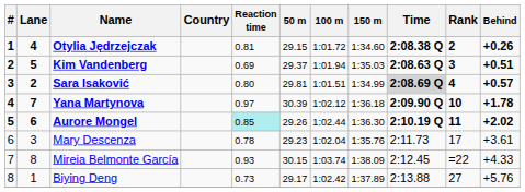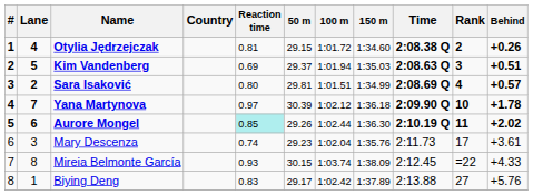 <table class="wikitable">
 <tr>
 <th>#</th>
 <th>Lane</th>
 <th>Name</th>
 <th>Country</th>
 <th><small>Reaction<br>time</small></th>
 <th><small>50 m</small></th>
 <th><small>100 m</small></th>
 <th><small>150 m</small></th>
 <th>Time</th>
 <th>Rank</th>
 <th><small>Behind</small></th>
 </tr>
 <tr>
 <td><strong>1</strong></td>
 <td align="center"><strong>4</strong></td>
 <td><strong><a href='#'>Otylia Jędrzejczak</a></strong></td>
 <td><strong></strong></td>
 <td><small>0.81</small></td>
 <td><small>29.15</small></td>
 <td><small>1:01.72</small></td>
 <td><small>1:34.60</small></td>
 <td><strong>2:08.38 Q</strong></td>
 <td><strong>2</strong></td>
 <td><strong>+0.26</strong></td>
 </tr>
 <tr>
 <td><strong>2</strong></td>
 <td align="center"><strong>5</strong></td>
 <td><strong><a href='#'>Kim Vandenberg</a></strong></td>
 <td><strong></strong></td>
 <td><small>0.69</small></td>
 <td><small>29.37</small></td>
 <td><small>1:01.94</small></td>
 <td><small>1:35.03</small></td>
 <td><strong>2:08.63 Q</strong></td>
 <td><strong>3</strong></td>
 <td><strong>+0.51</strong></td>
 </tr>
 <tr>
 <td><strong>3</strong></td>
 <td align="center"><strong>2</strong></td>
 <td><strong><a href='#'>Sara Isaković</a></strong></td>
 <td><strong></strong></td>
 <td><small>0.80</small></td>
 <td><small>29.81</small></td>
 <td><small>1:01.51</small></td>
 <td><small>1:34.99</small></td>
-<td style="background: lightgrey;"><strong>2:08.69 Q</strong></td>
+<td><strong>2:08.69 Q</strong></td>
 <td><strong>4</strong></td>
 <td><strong>+0.57</strong></td>
 </tr>
 <tr>
 <td><strong>4</strong></td>
 <td align="center"><strong>7</strong></td>
 <td><strong><a href='#'>Yana Martynova</a></strong></td>
 <td><strong></strong></td>
 <td><small>0.97</small></td>
 <td><small>30.39</small></td>
 <td><small>1:02.12</small></td>
 <td><small>1:36.18</small></td>
 <td><strong>2:09.90 Q</strong></td>
 <td><strong>10</strong></td>
 <td><strong>+1.78</strong></td>
 </tr>
 <tr>
 <td><strong>5</strong></td>
 <td align="center"><strong>6</strong></td>
 <td><strong><a href='#'>Aurore Mongel</a></strong></td>
 <td><strong></strong></td>
 <td style="background: paleturquoise;"><small>0.85</small></td>
 <td><small>29.26</small></td>
 <td><small>1:02.44</small></td>
 <td><small>1:36.30</small></td>
 <td><strong>2:10.19 Q</strong></td>
 <td><strong>11</strong></td>
 <td><strong>+2.02</strong></td>
 </tr>
 <tr>
 <td>6</td>
 <td align="center">3</td>
 <td><a href='#'>Mary Descenza</a></td>
 <td></td>
-<td><small>0.78</small></td>
+<td><small>0.74</small></td>
 <td><small>29.23</small></td>
 <td><small>1:02.04</small></td>
 <td><small>1:35.76</small></td>
 <td>2:11.73</td>
 <td>17</td>
 <td>+3.61</td>
 </tr>
 <tr>
 <td>7</td>
 <td align="center">8</td>
 <td><a href='#'>Mireia Belmonte García</a></td>
 <td></td>
 <td><small>0.93</small></td>
 <td><small>30.15</small></td>
 <td><small>1:03.74</small></td>
 <td><small>1:38.09</small></td>
 <td>2:12.45</td>
 <td>=22</td>
 <td>+4.33</td>
 </tr>
 <tr>
 <td>8</td>
 <td align="center">1</td>
 <td><a href='#'>Biying Deng</a></td>
 <td></td>
-<td><small>0.73</small></td>
+<td><small>0.83</small></td>
 <td><small>29.17</small></td>
 <td><small>1:02.42</small></td>
 <td><small>1:37.89</small></td>
 <td>2:13.88</td>
 <td>27</td>
 <td>+5.76</td>
 </tr>
 <tr>
 </tr>
 </table>
